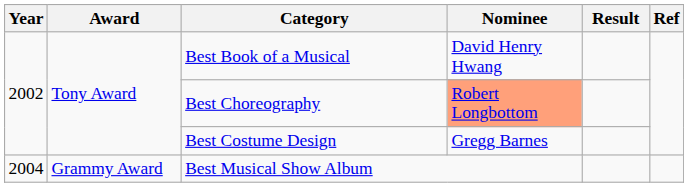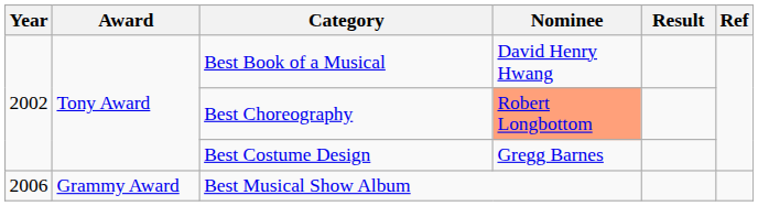 <table class="wikitable" style="margin-right: 0;">
 <tr>
 <th width="5%">Year</th>
 <th width="20%">Award</th>
 <th width="40%">Category</th>
 <th width="20%">Nominee</th>
 <th width="10%">Result</th>
 <th width="5%">Ref</th>
 </tr>
 <tr>
 <td rowspan="3" align="center">2002</td>
 <td rowspan="3"><a href='#'>Tony Award</a></td>
 <td><a href='#'>Best Book of a Musical</a></td>
 <td><a href='#'>David Henry Hwang</a></td>
 <td></td>
 <td rowspan="3" align="center"></td>
 </tr>
 <tr>
 <td><a href='#'>Best Choreography</a></td>
 <td style="background: lightsalmon;"><a href='#'>Robert Longbottom</a></td>
 <td></td>
 </tr>
 <tr>
 <td><a href='#'>Best Costume Design</a></td>
 <td><a href='#'>Gregg Barnes</a></td>
 <td></td>
 </tr>
 <tr>
-<td align="center">2004</td>
+<td align="center">2006</td>
 <td><a href='#'>Grammy Award</a></td>
 <td colspan="2"><a href='#'>Best Musical Show Album</a></td>
 <td></td>
 <td align="center"></td>
 </tr>
 </table>
